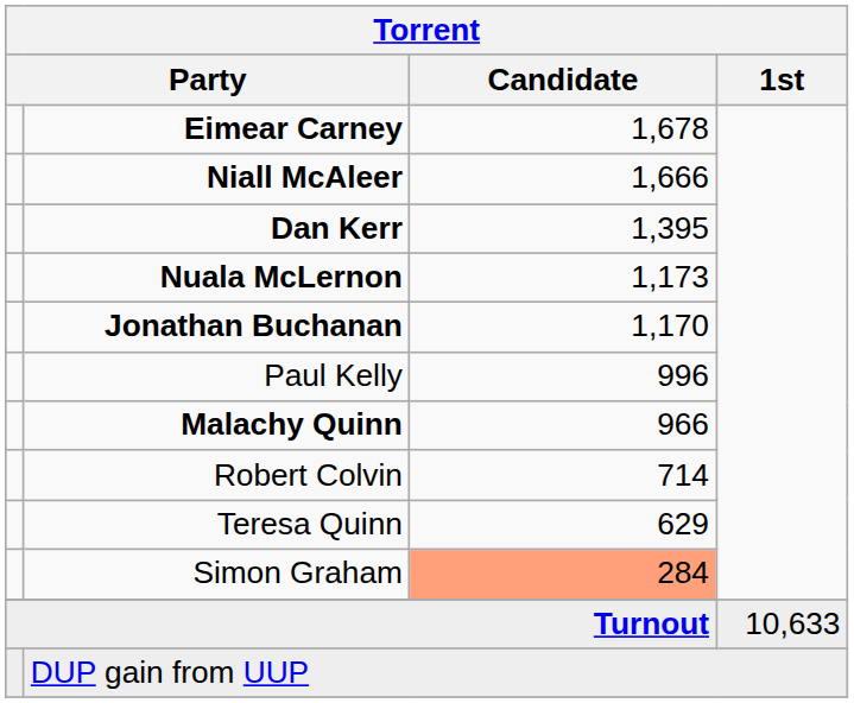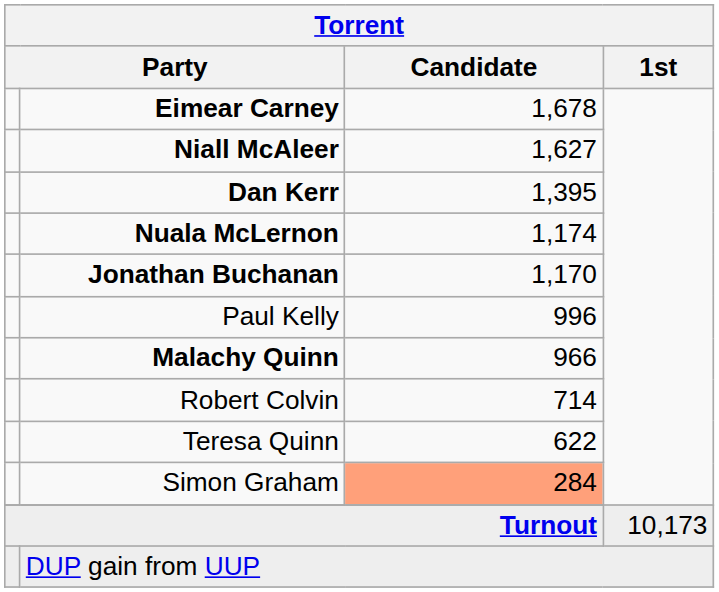 <table class="wikitable">
 <tr>
 <th colspan="4" align="center"><a href='#'>Torrent</a></th>
 </tr>
 <tr>
 <th colspan="2" align="center" width=200>Party</th>
 <th width=150>Candidate</th>
 <th width=60>1st </th>
 </tr>
 <tr>
 <td></td>
 <td align="right"><strong>Eimear Carney</strong></td>
 <td align="right">1,678</td>
 </tr>
 <tr>
 <td></td>
 <td align="right"><strong>Niall McAleer</strong></td>
-<td align="right">1,666</td>
+<td align="right">1,627</td>
 </tr>
 <tr>
 <td></td>
 <td align="right"><strong>Dan Kerr</strong></td>
 <td align="right">1,395</td>
 </tr>
 <tr>
 <td></td>
 <td align="right"><strong>Nuala McLernon</strong></td>
-<td align="right">1,173</td>
+<td align="right">1,174</td>
 </tr>
 <tr>
 <td></td>
 <td align="right"><strong>Jonathan Buchanan</strong></td>
 <td align="right">1,170</td>
 </tr>
 <tr>
 <td></td>
 <td align="right">Paul Kelly</td>
 <td align="right">996</td>
 </tr>
 <tr>
 <td></td>
 <td align="right"><strong>Malachy Quinn</strong></td>
 <td align="right">966</td>
 </tr>
 <tr>
 <td></td>
 <td align="right">Robert Colvin</td>
 <td align="right">714</td>
 </tr>
 <tr>
 <td></td>
 <td align="right">Teresa Quinn</td>
-<td align="right">629</td>
+<td align="right">622</td>
 </tr>
 <tr>
 <td></td>
 <td align="right">Simon Graham</td>
 <td align="right" style="background: lightsalmon;">284</td>
 </tr>
 <tr>
 </tr>
 <tr bgcolor="EEEEEE">
 <td colspan=3 align="right"><strong><a href='#'>Turnout</a></strong></td>
-<td align="right">10,633</td>
+<td align="right">10,173</td>
 </tr>
 <tr bgcolor="EEEEEE">
 <td bgcolor=></td>
 <td colspan=4 bgcolor="EEEEEE"><a href='#'>DUP</a> gain from <a href='#'>UUP</a></td>
 </tr>
 </table>
